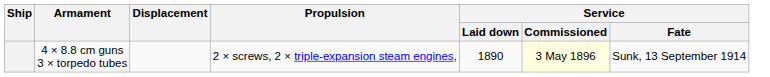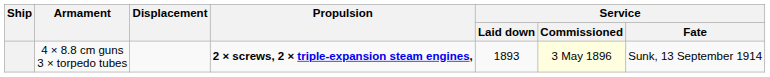 <table class="wikitable plainrowheaders" style="text-align: center;">
 <tr valign="top">
 <th scope="col" rowspan="2">Ship</th>
 <th scope="col" rowspan="2">Armament</th>
 <th scope="col" rowspan="2">Displacement</th>
 <th scope="col" rowspan="2">Propulsion</th>
 <th scope="col" colspan="3">Service</th>
 </tr>
 <tr valign="top">
 <th scope="col">Laid down</th>
 <th scope="col">Commissioned</th>
 <th scope="col">Fate</th>
 </tr>
 <tr valign="center">
 <th scope="row"></th>
 <td>4 × 8.8 cm guns<br>3 ×  torpedo tubes</td>
 <td></td>
-<td>2 × screws, 2 × <a href='#'>triple-expansion steam engines</a>, </td>
-<td>1890</td>
+<td><strong>2 × screws, 2 × <a href='#'>triple-expansion steam engines</a>, </strong></td>
+<td>1893</td>
 <td style="background: lightyellow;">3 May 1896</td>
 <td>Sunk, 13 September 1914</td>
 </tr>
 </table>
